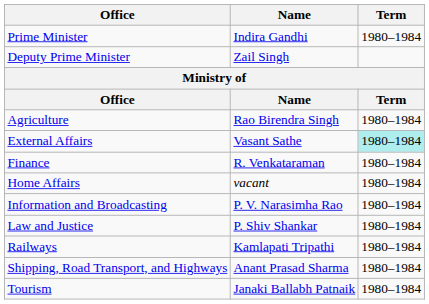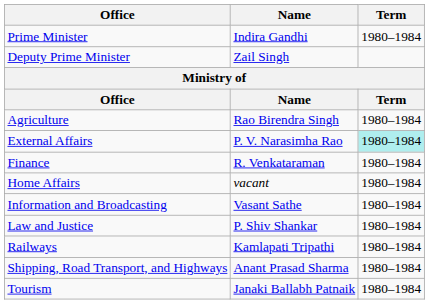 <table class="wikitable">
 <tr>
 <th>Office</th>
 <th>Name</th>
 <th>Term</th>
 </tr>
 <tr>
 <td><a href='#'>Prime Minister</a></td>
 <td><a href='#'>Indira Gandhi</a></td>
 <td>1980–1984</td>
 </tr>
 <tr>
 <td><a href='#'>Deputy Prime Minister</a></td>
 <td><a href='#'>Zail Singh</a></td>
 <td></td>
 </tr>
 <tr>
 <th colspan=3>Ministry of</th>
 </tr>
 <tr>
 <th>Office</th>
 <th>Name</th>
 <th>Term</th>
 </tr>
 <tr>
 <td><a href='#'>Agriculture</a></td>
 <td><a href='#'>Rao Birendra Singh</a></td>
 <td>1980–1984</td>
 </tr>
 <tr>
 <td><a href='#'>External Affairs</a></td>
-<td><a href='#'>Vasant Sathe</a></td>
+<td><a href='#'>P. V. Narasimha Rao</a></td>
 <td style="background: paleturquoise;">1980–1984</td>
 </tr>
 <tr>
 <td><a href='#'>Finance</a></td>
 <td><a href='#'>R. Venkataraman</a></td>
 <td>1980–1984</td>
 </tr>
 <tr>
 <td><a href='#'>Home Affairs</a></td>
 <td><em>vacant</em></td>
 <td>1980–1984</td>
 </tr>
 <tr>
 <td><a href='#'>Information and Broadcasting</a></td>
-<td><a href='#'>P. V. Narasimha Rao</a></td>
+<td><a href='#'>Vasant Sathe</a></td>
 <td>1980–1984</td>
 </tr>
 <tr>
 <td><a href='#'>Law and Justice</a></td>
 <td><a href='#'>P. Shiv Shankar</a></td>
 <td>1980–1984</td>
 </tr>
 <tr>
 <td><a href='#'>Railways</a></td>
 <td><a href='#'>Kamlapati Tripathi</a></td>
 <td>1980–1984</td>
 </tr>
 <tr>
 <td><a href='#'>Shipping, Road Transport, and Highways</a></td>
 <td><a href='#'>Anant Prasad Sharma</a></td>
 <td>1980–1984</td>
 </tr>
 <tr>
 <td><a href='#'>Tourism</a></td>
 <td><a href='#'>Janaki Ballabh Patnaik</a></td>
 <td>1980–1984</td>
 </tr>
 </table>
